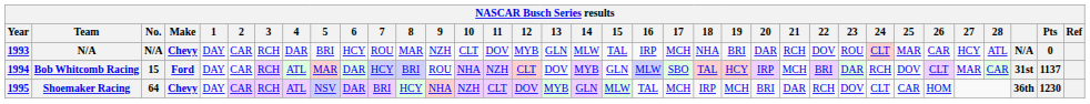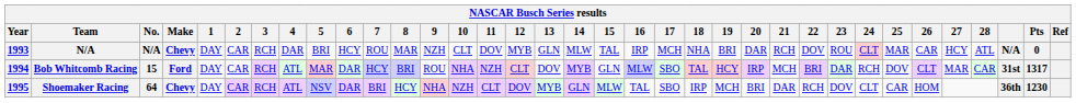 <table class="wikitable" style="text-align:center; font-size:75%">
 <tr>
 <th colspan=42><a href='#'>NASCAR Busch Series</a> results</th>
 </tr>
 <tr>
 <th>Year</th>
 <th>Team</th>
 <th>No.</th>
 <th>Make</th>
 <th>1</th>
 <th>2</th>
 <th>3</th>
 <th>4</th>
 <th>5</th>
 <th>6</th>
 <th>7</th>
 <th>8</th>
 <th>9</th>
 <th>10</th>
 <th>11</th>
 <th>12</th>
 <th>13</th>
 <th>14</th>
 <th>15</th>
 <th>16</th>
 <th>17</th>
 <th>18</th>
 <th>19</th>
 <th>20</th>
 <th>21</th>
 <th>22</th>
 <th>23</th>
 <th>24</th>
 <th>25</th>
 <th>26</th>
 <th>27</th>
 <th>28</th>
 <th></th>
 <th>Pts</th>
 <th>Ref</th>
 </tr>
 <tr>
 <th><a href='#'>1993</a></th>
 <th>N/A</th>
 <th>N/A</th>
 <th><a href='#'>Chevy</a></th>
 <td><a href='#'>DAY</a></td>
 <td><a href='#'>CAR</a></td>
 <td><a href='#'>RCH</a></td>
 <td><a href='#'>DAR</a></td>
 <td><a href='#'>BRI</a></td>
 <td><a href='#'>HCY</a></td>
 <td><a href='#'>ROU</a></td>
 <td><a href='#'>MAR</a></td>
 <td><a href='#'>NZH</a></td>
 <td><a href='#'>CLT</a></td>
 <td><a href='#'>DOV</a></td>
 <td><a href='#'>MYB</a></td>
 <td><a href='#'>GLN</a></td>
 <td><a href='#'>MLW</a></td>
 <td><a href='#'>TAL</a></td>
 <td><a href='#'>IRP</a></td>
 <td><a href='#'>MCH</a></td>
 <td><a href='#'>NHA</a></td>
 <td><a href='#'>BRI</a></td>
 <td><a href='#'>DAR</a></td>
 <td><a href='#'>RCH</a></td>
 <td><a href='#'>DOV</a></td>
 <td><a href='#'>ROU</a></td>
 <td style="background:#FFCFCF;"><a href='#'>CLT</a><br></td>
 <td><a href='#'>MAR</a></td>
 <td><a href='#'>CAR</a></td>
 <td><a href='#'>HCY</a></td>
 <td><a href='#'>ATL</a></td>
 <th>N/A</th>
 <th>0</th>
 <th></th>
 </tr>
 <tr>
 <th><a href='#'>1994</a></th>
 <th><a href='#'>Bob Whitcomb Racing</a></th>
 <th>15</th>
 <th><a href='#'>Ford</a></th>
 <td><a href='#'>DAY</a></td>
 <td><a href='#'>CAR</a></td>
 <td style="background:#EFCFFF;"><a href='#'>RCH</a><br></td>
 <td style="background:#DFFFDF;"><a href='#'>ATL</a><br></td>
 <td style="background:#FFCFCF;"><a href='#'>MAR</a><br></td>
 <td style="background:#DFFFDF;"><a href='#'>DAR</a><br></td>
 <td style="background:#CFCFFF;"><a href='#'>HCY</a><br></td>
 <td style="background:#CFCFFF;"><a href='#'>BRI</a><br></td>
 <td><a href='#'>ROU</a></td>
 <td style="background:#EFCFFF;"><a href='#'>NHA</a><br></td>
 <td style="background:#EFCFFF;"><a href='#'>NZH</a><br></td>
 <td style="background:#FFCFCF;"><a href='#'>CLT</a><br></td>
 <td><a href='#'>DOV</a></td>
 <td style="background:#EFCFFF;"><a href='#'>MYB</a><br></td>
 <td><a href='#'>GLN</a></td>
 <td style="background:#CFCFFF;"><a href='#'>MLW</a><br></td>
 <td style="background:#DFFFDF;"><a href='#'>SBO</a><br></td>
 <td style="background:#FFCFCF;"><a href='#'>TAL</a><br></td>
 <td style="background:#FFCFCF;"><a href='#'>HCY</a><br></td>
 <td style="background:#EFCFFF;"><a href='#'>IRP</a><br></td>
 <td><a href='#'>MCH</a></td>
 <td style="background:#EFCFFF;"><a href='#'>BRI</a><br></td>
 <td style="background:#DFFFDF;"><a href='#'>DAR</a><br></td>
 <td><a href='#'>RCH</a></td>
 <td><a href='#'>DOV</a></td>
 <td style="background:#EFCFFF;"><a href='#'>CLT</a><br></td>
 <td><a href='#'>MAR</a></td>
 <td style="background:#DFFFDF;"><a href='#'>CAR</a><br></td>
 <th>31st</th>
-<th>1137</th>
+<th>1317</th>
 <th></th>
 </tr>
 <tr>
 <th><a href='#'>1995</a></th>
 <th><a href='#'>Shoemaker Racing</a></th>
 <th>64</th>
 <th><a href='#'>Chevy</a></th>
 <td><a href='#'>DAY</a></td>
 <td style="background:#EFCFFF;"><a href='#'>CAR</a><br></td>
 <td style="background:#EFCFFF;"><a href='#'>RCH</a><br></td>
 <td style="background:#EFCFFF;"><a href='#'>ATL</a><br></td>
 <td style="background:#CFCFFF;"><a href='#'>NSV</a><br></td>
 <td style="background:#EFCFFF;"><a href='#'>DAR</a><br></td>
 <td style="background:#EFCFFF;"><a href='#'>BRI</a><br></td>
 <td style="background:#DFFFDF;"><a href='#'>HCY</a><br></td>
 <td style="background:#FFCFCF;"><a href='#'>NHA</a><br></td>
 <td style="background:#EFCFFF;"><a href='#'>NZH</a><br></td>
 <td style="background:#EFCFFF;"><a href='#'>CLT</a><br></td>
 <td style="background:#EFCFFF;"><a href='#'>DOV</a><br></td>
 <td style="background:#DFFFDF;"><a href='#'>MYB</a><br></td>
 <td style="background:#EFCFFF;"><a href='#'>GLN</a><br></td>
 <td style="background:#DFFFDF;"><a href='#'>MLW</a><br></td>
 <td><a href='#'>TAL</a></td>
-<td><a href='#'>MCH</a></td>
+<td><a href='#'>SBO</a></td>
 <td><a href='#'>IRP</a></td>
 <td><a href='#'>MCH</a></td>
 <td><a href='#'>BRI</a></td>
 <td><a href='#'>DAR</a></td>
 <td><a href='#'>RCH</a></td>
 <td><a href='#'>DOV</a></td>
 <td><a href='#'>CLT</a></td>
 <td><a href='#'>CAR</a></td>
 <td><a href='#'>HOM</a></td>
 <td colspan=2></td>
 <th>36th</th>
 <th>1230</th>
 <th></th>
 </tr>
 </table>
